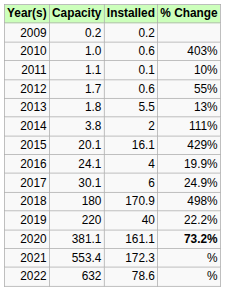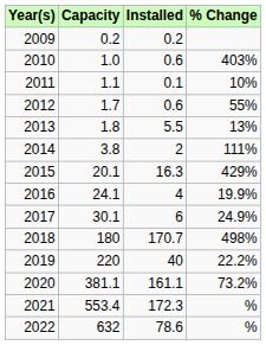 <table class="wikitable">
 <tr>
 <th scope="col" style="background-color: #cfb;">Year(s)</th>
 <th scope="col" style="background-color: #cfb;">Capacity</th>
 <th scope="col" style="background-color: #cfb;">Installed</th>
 <th scope="col" style="background-color: #cfb;">% Change</th>
 </tr>
 <tr align=right>
 <td>2009</td>
 <td>0.2</td>
 <td>0.2</td>
 <td></td>
 </tr>
 <tr align=right>
 <td>2010</td>
 <td>1.0</td>
 <td>0.6</td>
 <td>403%</td>
 </tr>
 <tr align=right>
 <td>2011</td>
 <td>1.1</td>
 <td>0.1</td>
 <td>10%</td>
 </tr>
 <tr align=right>
 <td>2012</td>
 <td>1.7</td>
 <td>0.6</td>
 <td>55%</td>
 </tr>
 <tr align=right>
 <td>2013</td>
 <td>1.8</td>
 <td>5.5</td>
 <td>13%</td>
 </tr>
 <tr align=right>
 <td>2014</td>
 <td>3.8</td>
 <td>2</td>
 <td>111%</td>
 </tr>
 <tr align=right>
 <td>2015</td>
 <td>20.1</td>
-<td>16.1</td>
+<td>16.3</td>
 <td>429%</td>
 </tr>
 <tr align=right>
 <td>2016</td>
 <td>24.1</td>
 <td>4</td>
 <td>19.9%</td>
 </tr>
 <tr align=right>
 <td>2017</td>
 <td>30.1</td>
 <td>6</td>
 <td>24.9%</td>
 </tr>
 <tr align=right>
 <td>2018</td>
 <td>180</td>
-<td>170.9</td>
+<td>170.7</td>
 <td>498%</td>
 </tr>
 <tr align=right>
 <td>2019</td>
 <td>220</td>
 <td>40</td>
 <td>22.2%</td>
 </tr>
 <tr align=right>
 <td>2020</td>
 <td>381.1</td>
 <td>161.1</td>
-<td><strong>73.2%</strong></td>
+<td>73.2%</td>
 </tr>
 <tr align=right>
 <td>2021</td>
 <td>553.4</td>
 <td>172.3</td>
 <td>%</td>
 </tr>
 <tr align=right>
 <td>2022</td>
 <td>632</td>
 <td>78.6</td>
 <td>%</td>
 </tr>
 </table>
